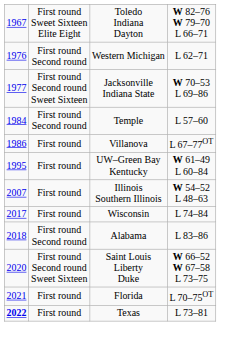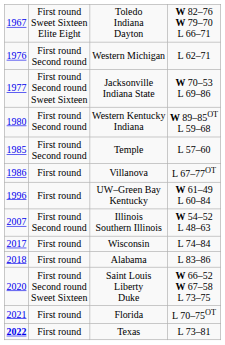 <table class="wikitable">
 <tr align="center">
 <td><a href='#'>1967</a></td>
 <td>First round<br>Sweet Sixteen<br>Elite Eight</td>
 <td>Toledo<br>Indiana<br>Dayton</td>
 <td><strong>W</strong> 82–76<br><strong>W</strong> 79–70<br>L 66–71</td>
 </tr>
 <tr align="center">
 <td><a href='#'>1976</a></td>
 <td>First round<br>Second round</td>
 <td>Western Michigan</td>
 <td>L 62–71</td>
 </tr>
 <tr align="center">
 <td><a href='#'>1977</a></td>
 <td>First round<br>Second round<br>Sweet Sixteen</td>
 <td>Jacksonville<br>Indiana State</td>
 <td><strong>W</strong> 70–53<br>L 69–86</td>
 </tr>
 <tr align="center">
-<td><a href='#'>1984</a></td>
+<td><a href='#'>1980</a></td>
+<td>First round<br>Second round</td>
+<td>Western Kentucky<br>Indiana</td>
+<td><strong>W</strong> 89–85<sup>OT</sup><br>L 59–68</td>
+</tr>
+<tr align="center">
+<td><a href='#'>1985</a></td>
 <td>First round<br>Second round</td>
 <td>Temple</td>
 <td>L 57–60</td>
 </tr>
 <tr align="center">
 <td><a href='#'>1986</a></td>
 <td>First round</td>
 <td>Villanova</td>
 <td>L 67–77<sup>OT</sup></td>
 </tr>
 <tr align="center">
-<td><a href='#'>1995</a></td>
+<td><a href='#'>1996</a></td>
 <td>First round</td>
 <td>UW–Green Bay<br>Kentucky</td>
 <td><strong>W</strong> 61–49<br>L 60–84</td>
 </tr>
 <tr align="center">
 <td><a href='#'>2007</a></td>
-<td>First round</td>
+<td>First round<br>Second round</td>
 <td>Illinois<br>Southern Illinois</td>
 <td><strong>W</strong> 54–52<br>L 48–63</td>
 </tr>
 <tr align="center">
 <td><a href='#'>2017</a></td>
 <td>First round</td>
 <td>Wisconsin</td>
 <td>L 74–84</td>
 </tr>
 <tr align="center">
 <td><a href='#'>2018</a></td>
-<td>First round<br>Second round</td>
+<td>First round</td>
 <td>Alabama</td>
 <td>L 83–86</td>
 </tr>
 <tr align="center">
 <td><a href='#'>2020</a></td>
 <td>First round<br>Second round<br>Sweet Sixteen</td>
 <td>Saint Louis<br>Liberty<br>Duke</td>
 <td><strong>W</strong> 66–52<br><strong>W</strong> 67–58<br> L 73–75</td>
 </tr>
 <tr align="center">
 <td><a href='#'>2021</a></td>
 <td>First round</td>
 <td>Florida</td>
 <td>L 70–75<sup>OT</sup></td>
 </tr>
 <tr align="center">
 <td><strong><a href='#'>2022</a></strong></td>
 <td>First round</td>
 <td>Texas</td>
 <td>L 73–81</td>
 </tr>
 </table>
